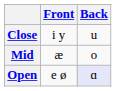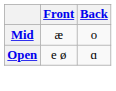 <table class="wikitable" style="text-align:center">
 <tr>
 <th></th>
 <th><a href='#'>Front</a></th>
 <th><a href='#'>Back</a></th>
-</tr>
-<tr align="center">
-<th><a href='#'>Close</a></th>
-<td>i y</td>
-<td>u</td>
 </tr>
 <tr>
 <th><a href='#'>Mid</a></th>
 <td>æ</td>
 <td>o</td>
 </tr>
 <tr align="center">
 <th><a href='#'>Open</a></th>
 <td>e ø</td>
-<td style="background: lavender;">ɑ</td>
+<td>ɑ</td>
 </tr>
 </table>
